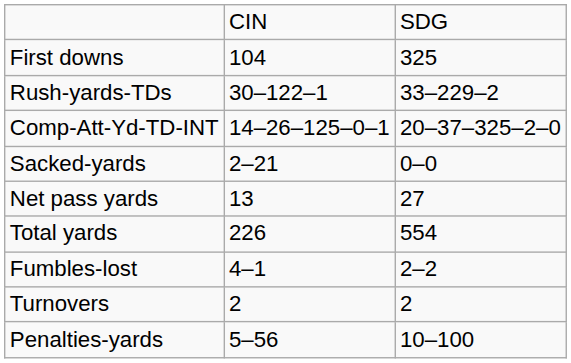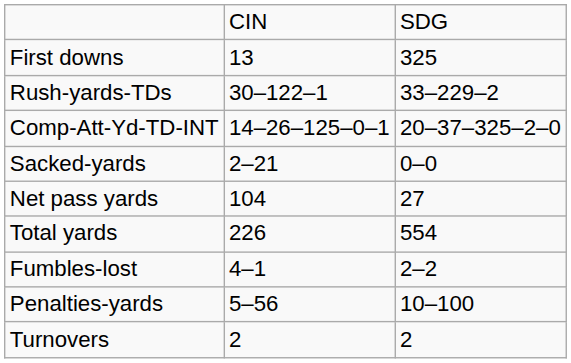 <table class="wikitable">
 <tr>
 <td></td>
 <td>CIN</td>
 <td>SDG</td>
 </tr>
 <tr>
 <td>First downs</td>
-<td>104</td>
+<td>13</td>
 <td>325</td>
 </tr>
 <tr>
 <td>Rush-yards-TDs</td>
 <td>30–122–1</td>
 <td>33–229–2</td>
 </tr>
 <tr>
 <td>Comp-Att-Yd-TD-INT</td>
 <td>14–26–125–0–1</td>
 <td>20–37–325–2–0</td>
 </tr>
 <tr>
 <td>Sacked-yards</td>
 <td>2–21</td>
 <td>0–0</td>
 </tr>
 <tr>
 <td>Net pass yards</td>
-<td>13</td>
+<td>104</td>
 <td>27</td>
 </tr>
 <tr>
 <td>Total yards</td>
 <td>226</td>
 <td>554</td>
 </tr>
 <tr>
 <td>Fumbles-lost</td>
 <td>4–1</td>
 <td>2–2</td>
 </tr>
 <tr>
+<td>Penalties-yards</td>
+<td>5–56</td>
+<td>10–100</td>
+</tr>
+<tr>
 <td>Turnovers</td>
 <td>2</td>
 <td>2</td>
 </tr>
-<tr>
-<td>Penalties-yards</td>
-<td>5–56</td>
-<td>10–100</td>
-</tr>
 </table>
